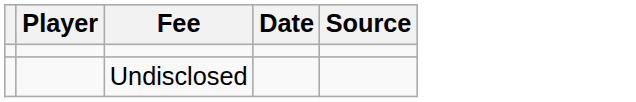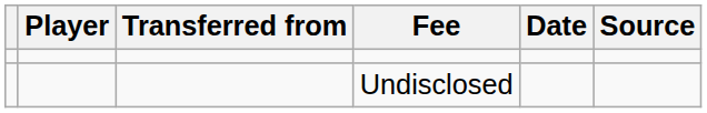 <table class="wikitable plainrowheaders sortable">
 <tr>
 <th></th>
 <th scope="col">Player</th>
+<th>Transferred from</th>
 <th style="width: 80px;">Fee</th>
 <th scope="col">Date</th>
 <th scope="col">Source</th>
 </tr>
 <tr>
 <td align="center"></td>
 <td></td>
 <td></td>
 <td></td>
 <td></td>
+<td></td>
 </tr>
 <tr>
 <td align="center"></td>
+<td></td>
 <td></td>
 <td>Undisclosed</td>
 <td></td>
 <td></td>
 </tr>
 </table>
